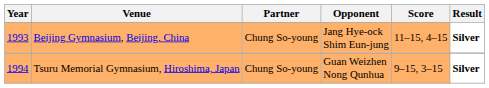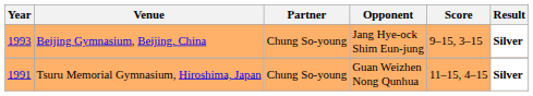 <table class="sortable wikitable" style="font-size: 90%;">
 <tr>
 <th>Year</th>
 <th>Venue</th>
 <th>Partner</th>
 <th>Opponent</th>
 <th>Score</th>
 <th>Result</th>
 </tr>
 <tr style="background:#FFB069">
 <td align="center"><a href='#'>1993</a></td>
 <td align="left"><a href='#'>Beijing Gymnasium</a>, <a href='#'>Beijing, China</a></td>
 <td align="left"> Chung So-young</td>
 <td align="left"> Jang Hye-ock <br>  Shim Eun-jung</td>
-<td align="left">11–15, 4–15</td>
+<td align="left">9–15, 3–15</td>
 <td style="text-align:left; background:white"> <strong>Silver</strong></td>
 </tr>
 <tr>
 </tr>
 <tr style="background:#FFB069">
-<td align="center"><a href='#'>1994</a></td>
+<td align="center"><a href='#'>1991</a></td>
 <td align="left">Tsuru Memorial Gymnasium, <a href='#'>Hiroshima, Japan</a></td>
 <td align="left"> Chung So-young</td>
 <td align="left"> Guan Weizhen <br>  Nong Qunhua</td>
-<td align="left">9–15, 3–15</td>
+<td align="left">11–15, 4–15</td>
 <td style="text-align:left; background: white"> <strong>Silver</strong></td>
 </tr>
 </table>
